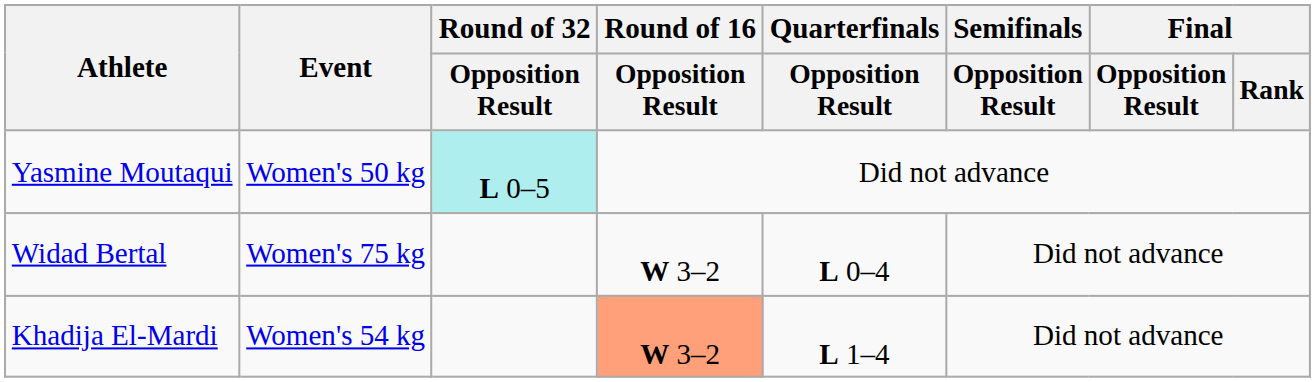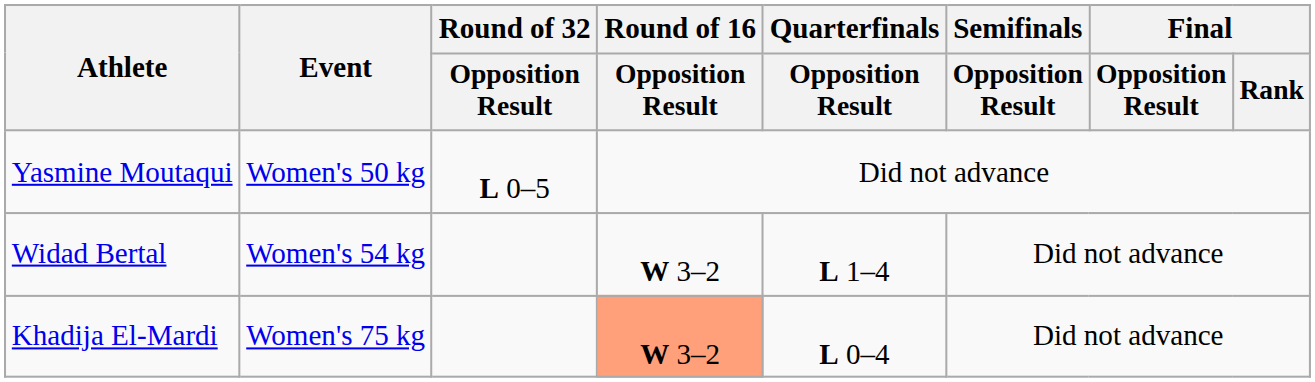 <table class="wikitable" style="font-size:90%">
 <tr>
 <th rowspan="2">Athlete</th>
 <th rowspan="2">Event</th>
 <th>Round of 32</th>
 <th>Round of 16</th>
 <th>Quarterfinals</th>
 <th>Semifinals</th>
 <th colspan=2>Final</th>
 </tr>
 <tr style="font-size:95%">
 <th>Opposition<br>Result</th>
 <th>Opposition<br>Result</th>
 <th>Opposition<br>Result</th>
 <th>Opposition<br>Result</th>
 <th>Opposition<br>Result</th>
 <th>Rank</th>
 </tr>
 <tr align=center>
 <td align=left><a href='#'>Yasmine Moutaqui</a></td>
 <td align=left><a href='#'>Women's 50 kg</a></td>
-<td style="background: paleturquoise;"><br><strong>L</strong> 0–5</td>
+<td><br><strong>L</strong> 0–5</td>
 <td colspan=5>Did not advance</td>
 </tr>
 <tr align=center>
 <td align=left><a href='#'>Widad Bertal</a></td>
-<td align=left><a href='#'>Women's 75 kg</a></td>
+<td align=left><a href='#'>Women's 54 kg</a></td>
 <td></td>
 <td><br><strong>W</strong> 3–2</td>
-<td><br><strong>L</strong> 0–4</td>
+<td><br><strong>L</strong> 1–4</td>
 <td colspan=4>Did not advance</td>
 </tr>
 <tr align=center>
 <td align=left><a href='#'>Khadija El-Mardi</a></td>
-<td align=left><a href='#'>Women's 54 kg</a></td>
+<td align=left><a href='#'>Women's 75 kg</a></td>
 <td></td>
 <td style="background: lightsalmon;"><br><strong>W</strong> 3–2</td>
-<td><br><strong>L</strong> 1–4</td>
+<td><br><strong>L</strong> 0–4</td>
 <td colspan=4>Did not advance</td>
 </tr>
 </table>
